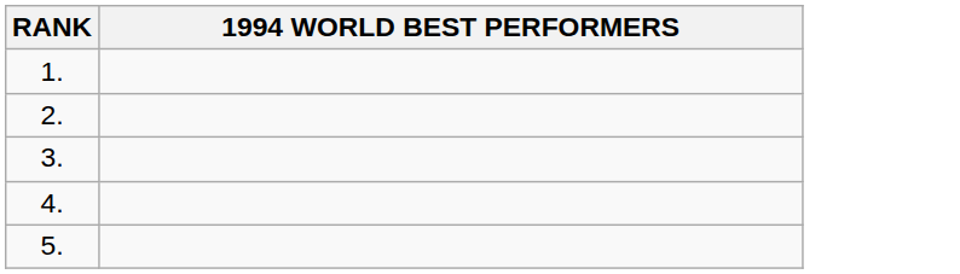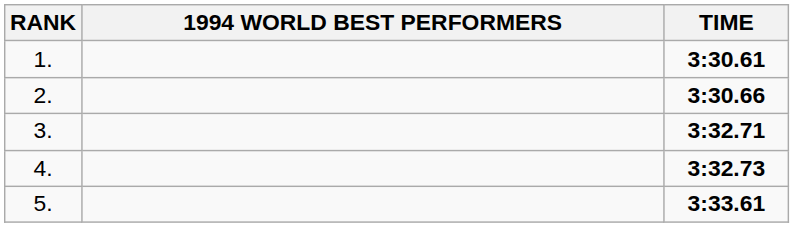 <table class=wikitable>
 <tr>
 <th>RANK</th>
 <th align="center" style="width: 25em">1994 WORLD BEST PERFORMERS</th>
+<th align="center" style="width: 5em">TIME</th>
 </tr>
 <tr>
 <td align="center">1.</td>
 <td></td>
+<td align="center"><strong>3:30.61</strong></td>
 </tr>
 <tr>
 <td align="center">2.</td>
 <td></td>
+<td align="center"><strong>3:30.66</strong></td>
 </tr>
 <tr>
 <td align="center">3.</td>
 <td></td>
+<td align="center"><strong>3:32.71</strong></td>
 </tr>
 <tr>
 <td align="center">4.</td>
 <td></td>
+<td align="center"><strong>3:32.73</strong></td>
 </tr>
 <tr>
 <td align="center">5.</td>
 <td></td>
+<td align="center"><strong>3:33.61</strong></td>
 </tr>
 </table>
